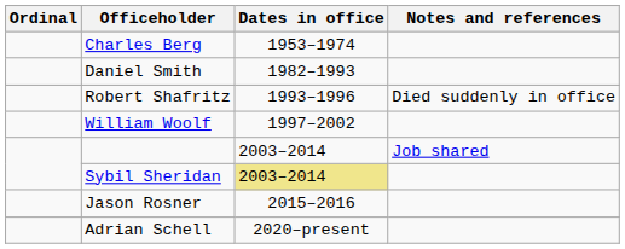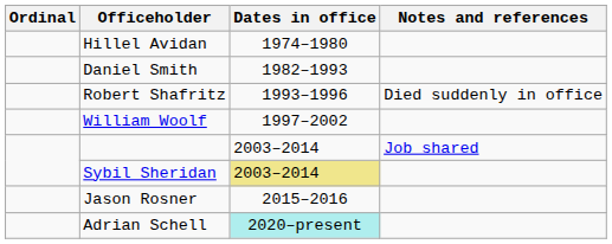 <table class="wikitable">
 <tr>
 <th>Ordinal</th>
 <th>Officeholder</th>
 <th>Dates in office</th>
 <th>Notes and references</th>
 </tr>
 <tr>
 <td align="center"></td>
-<td><a href='#'>Charles Berg</a></td>
-<td align=center>1953–1974</td>
+<td>Hillel Avidan</td>
+<td align=center>1974–1980</td>
 <td align="right"></td>
 </tr>
 <tr>
 <td align="center"></td>
 <td>Daniel Smith</td>
 <td align=center>1982–1993</td>
 <td align="right"></td>
 </tr>
 <tr>
 <td align="center"></td>
 <td>Robert Shafritz</td>
 <td align=center>1993–1996</td>
 <td>Died suddenly in office</td>
 </tr>
 <tr>
 <td align="center"></td>
 <td><a href='#'>William Woolf</a></td>
 <td align=center>1997–2002</td>
 <td align="right"></td>
 </tr>
 <tr>
 <td align="center" rowspan=2></td>
 <td></td>
 <td>2003–2014</td>
 <td><a href='#'>Job shared</a></td>
 </tr>
 <tr>
 <td><a href='#'>Sybil Sheridan</a></td>
 <td style="background: khaki;">2003–2014</td>
 </tr>
 <tr>
 <td align="center"></td>
 <td>Jason Rosner</td>
 <td align=center>2015–2016</td>
 <td></td>
 </tr>
 <tr>
 <td align="center"></td>
 <td>Adrian Schell</td>
-<td align=center>2020–present</td>
+<td align=center style="background: paleturquoise;">2020–present</td>
 <td></td>
 </tr>
 </table>
